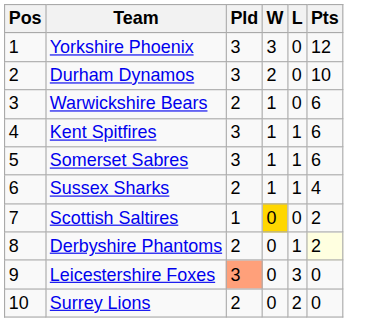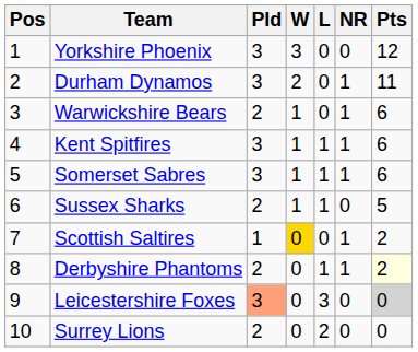 <table class="wikitable">
 <tr>
 <th>Pos</th>
 <th>Team</th>
 <th>Pld</th>
 <th>W</th>
 <th>L</th>
+<th>NR</th>
 <th>Pts</th>
 </tr>
 <tr>
 <td>1</td>
 <td><a href='#'>Yorkshire Phoenix</a></td>
 <td>3</td>
 <td>3</td>
+<td>0</td>
 <td>0</td>
 <td>12</td>
 </tr>
 <tr>
 <td>2</td>
 <td><a href='#'>Durham Dynamos</a></td>
 <td>3</td>
 <td>2</td>
 <td>0</td>
-<td>10</td>
+<td>1</td>
+<td>11</td>
 </tr>
 <tr>
 <td>3</td>
 <td><a href='#'>Warwickshire Bears</a></td>
 <td>2</td>
 <td>1</td>
 <td>0</td>
+<td>1</td>
 <td>6</td>
 </tr>
 <tr>
 <td>4</td>
 <td><a href='#'>Kent Spitfires</a></td>
 <td>3</td>
+<td>1</td>
 <td>1</td>
 <td>1</td>
 <td>6</td>
 </tr>
 <tr>
 <td>5</td>
 <td><a href='#'>Somerset Sabres</a></td>
 <td>3</td>
 <td>1</td>
 <td>1</td>
+<td>1</td>
 <td>6</td>
 </tr>
 <tr>
 <td>6</td>
 <td><a href='#'>Sussex Sharks</a></td>
 <td>2</td>
 <td>1</td>
 <td>1</td>
-<td>4</td>
+<td>0</td>
+<td>5</td>
 </tr>
 <tr>
 <td>7</td>
 <td><a href='#'>Scottish Saltires</a></td>
 <td>1</td>
 <td style="background: gold;">0</td>
 <td>0</td>
+<td>1</td>
 <td>2</td>
 </tr>
 <tr>
 <td>8</td>
 <td><a href='#'>Derbyshire Phantoms</a></td>
 <td>2</td>
 <td>0</td>
+<td>1</td>
 <td>1</td>
 <td style="background: lightyellow;">2</td>
 </tr>
 <tr>
 <td>9</td>
 <td><a href='#'>Leicestershire Foxes</a></td>
 <td style="background: lightsalmon;">3</td>
 <td>0</td>
 <td>3</td>
 <td>0</td>
+<td style="background: lightgrey;">0</td>
 </tr>
 <tr>
 <td>10</td>
 <td><a href='#'>Surrey Lions</a></td>
 <td>2</td>
 <td>0</td>
 <td>2</td>
 <td>0</td>
+<td>0</td>
 </tr>
 </table>
